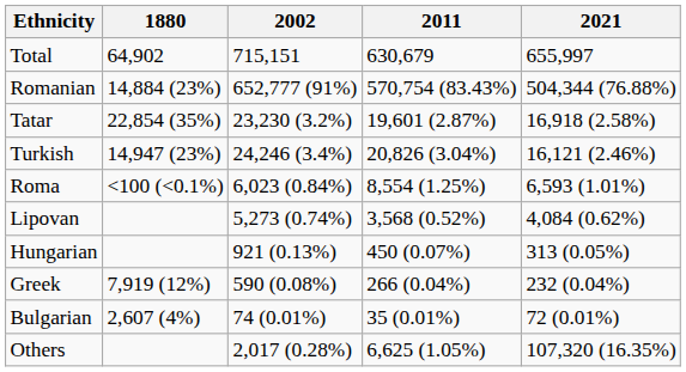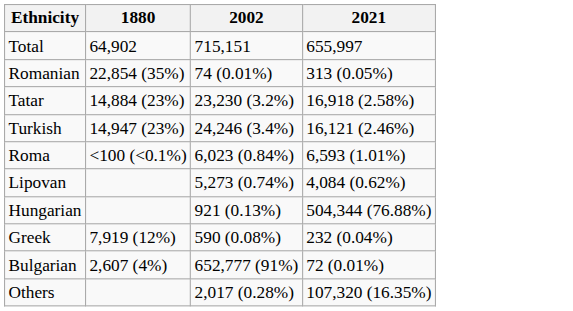 <table class="wikitable">
 <tr>
 <th>Ethnicity</th>
 <th>1880</th>
 <th>2002</th>
-<th>2011</th>
 <th>2021</th>
 </tr>
 <tr>
 <td>Total</td>
 <td>64,902</td>
 <td>715,151</td>
-<td>630,679</td>
 <td>655,997</td>
 </tr>
 <tr>
 <td>Romanian</td>
-<td>14,884 (23%)</td>
-<td>652,777 (91%)</td>
-<td>570,754 (83.43%)</td>
-<td>504,344 (76.88%)</td>
+<td>22,854 (35%)</td>
+<td>74 (0.01%)</td>
+<td>313 (0.05%)</td>
 </tr>
 <tr>
 <td>Tatar</td>
-<td>22,854 (35%)</td>
+<td>14,884 (23%)</td>
 <td>23,230 (3.2%)</td>
-<td>19,601 (2.87%)</td>
 <td>16,918 (2.58%)</td>
 </tr>
 <tr>
 <td>Turkish</td>
 <td>14,947 (23%)</td>
 <td>24,246 (3.4%)</td>
-<td>20,826 (3.04%)</td>
 <td>16,121 (2.46%)</td>
 </tr>
 <tr>
 <td>Roma</td>
 <td><100 (<0.1%)</td>
 <td>6,023 (0.84%)</td>
-<td>8,554 (1.25%)</td>
 <td>6,593 (1.01%)</td>
 </tr>
 <tr>
 <td>Lipovan</td>
 <td></td>
 <td>5,273 (0.74%)</td>
-<td>3,568 (0.52%)</td>
 <td>4,084 (0.62%)</td>
 </tr>
 <tr>
 <td>Hungarian</td>
 <td></td>
 <td>921 (0.13%)</td>
-<td>450 (0.07%)</td>
-<td>313 (0.05%)</td>
+<td>504,344 (76.88%)</td>
 </tr>
 <tr>
 <td>Greek</td>
 <td>7,919 (12%)</td>
 <td>590 (0.08%)</td>
-<td>266 (0.04%)</td>
 <td>232 (0.04%)</td>
 </tr>
 <tr>
 <td>Bulgarian</td>
 <td>2,607 (4%)</td>
-<td>74 (0.01%)</td>
-<td>35 (0.01%)</td>
+<td>652,777 (91%)</td>
 <td>72 (0.01%)</td>
 </tr>
 <tr>
 <td>Others</td>
 <td></td>
 <td>2,017 (0.28%)</td>
-<td>6,625 (1.05%)</td>
 <td>107,320 (16.35%)</td>
 </tr>
 </table>
